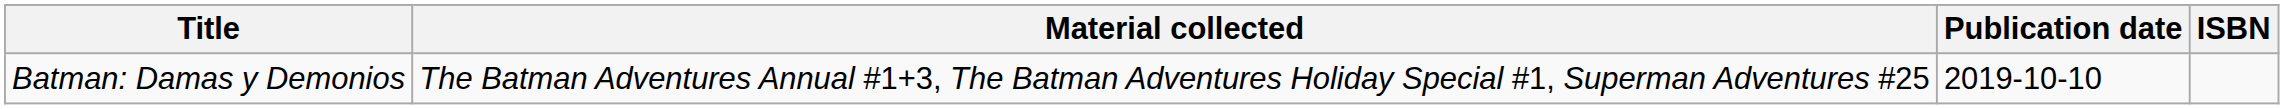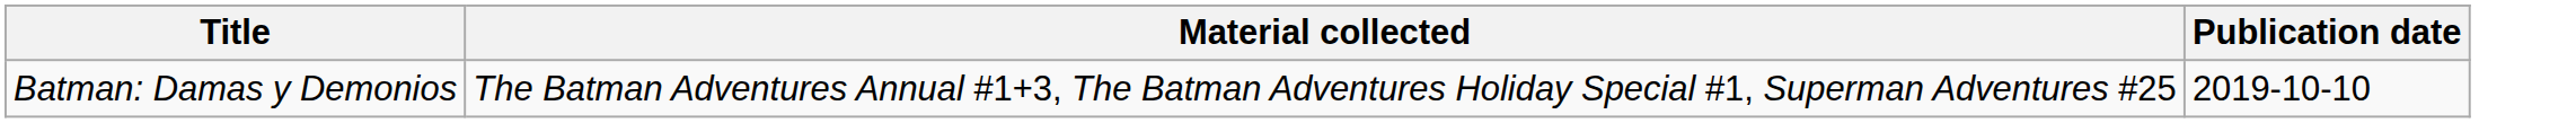 <table class="wikitable">
 <tr>
 <th>Title</th>
 <th>Material collected</th>
 <th>Publication date</th>
-<th>ISBN</th>
 </tr>
 <tr>
 <td><em>Batman: Damas y Demonios</em></td>
 <td><em>The Batman Adventures Annual</em> #1+3, <em>The Batman Adventures Holiday Special</em> #1, <em>Superman Adventures</em> #25</td>
 <td>2019-10-10</td>
-<td></td>
 </tr>
 </table>
